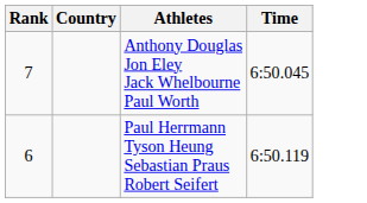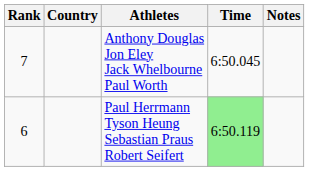 <table class="wikitable sortable" style="text-align:center">
 <tr>
 <th>Rank</th>
 <th>Country</th>
 <th>Athletes</th>
 <th>Time</th>
+<th>Notes</th>
 </tr>
 <tr>
 <td>7</td>
 <td align=left></td>
 <td align=left><a href='#'>Anthony Douglas</a> <br> <a href='#'>Jon Eley</a> <br> <a href='#'>Jack Whelbourne</a> <br> <a href='#'>Paul Worth</a></td>
 <td>6:50.045</td>
+<td></td>
 </tr>
 <tr>
 <td>6</td>
 <td align=left></td>
 <td align=left><a href='#'>Paul Herrmann</a> <br> <a href='#'>Tyson Heung</a> <br> <a href='#'>Sebastian Praus</a> <br> <a href='#'>Robert Seifert</a></td>
-<td>6:50.119</td>
+<td style="background: lightgreen;">6:50.119</td>
+<td></td>
 </tr>
 </table>
